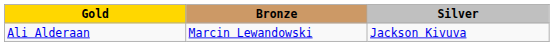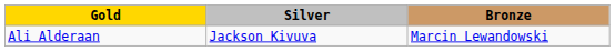 <table class="wikitable" style="text-align:left">
 <tr align="center">
 <td width=200 bgcolor=gold><strong>Gold</strong></td>
+<td width=200 bgcolor=silver><strong>Silver</strong></td>
 <td width=200 bgcolor=CC9966><strong>Bronze</strong></td>
-<td width=200 bgcolor=silver><strong>Silver</strong></td>
 </tr>
 <tr>
 <td><a href='#'>Ali Alderaan</a><br><em></em></td>
+<td><a href='#'>Jackson Kivuva</a><br><em></em></td>
 <td><a href='#'>Marcin Lewandowski</a><br><em></em></td>
-<td><a href='#'>Jackson Kivuva</a><br><em></em></td>
 </tr>
 </table>
